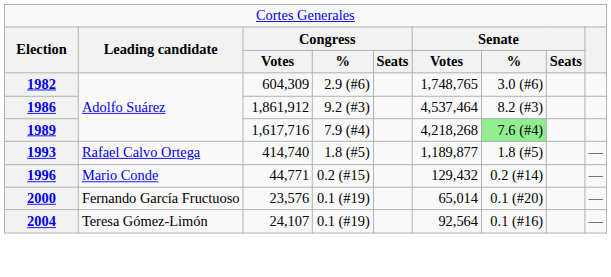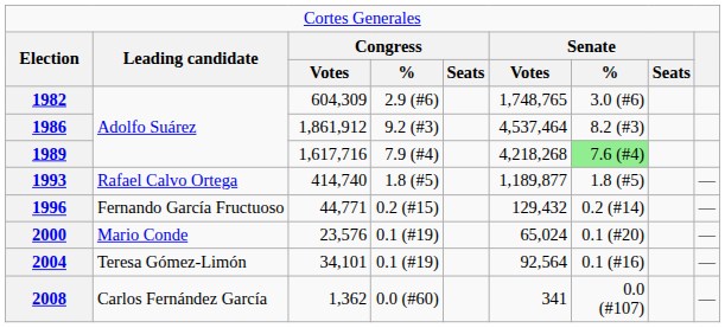 <table class="wikitable" style="text-align:right;">
 <tr>
 <td colspan="9" align="center"><a href='#'>Cortes Generales</a></td>
 </tr>
 <tr>
 <th rowspan="2" style="width:75px;">Election</th>
 <th rowspan="2">Leading candidate</th>
 <th colspan="3">Congress</th>
 <th colspan="3">Senate</th>
 <th rowspan="2"></th>
 </tr>
 <tr>
 <th style="width:70px;">Votes</th>
 <th style="width:60px;">%</th>
 <th>Seats</th>
 <th style="width:70px;">Votes</th>
 <th style="width:65px;">%</th>
 <th>Seats</th>
 </tr>
 <tr>
 <th><a href='#'>1982</a></th>
 <td rowspan="3" style="text-align:left;"><a href='#'>Adolfo Suárez</a></td>
 <td>604,309</td>
 <td>2.9 (#6)</td>
 <td></td>
 <td>1,748,765</td>
 <td>3.0 (#6)</td>
 <td></td>
 <td></td>
 </tr>
 <tr>
 <th><a href='#'>1986</a></th>
 <td>1,861,912</td>
 <td>9.2 (#3)</td>
 <td></td>
 <td>4,537,464</td>
 <td>8.2 (#3)</td>
 <td></td>
 <td></td>
 </tr>
 <tr>
 <th><a href='#'>1989</a></th>
 <td>1,617,716</td>
 <td>7.9 (#4)</td>
 <td></td>
 <td>4,218,268</td>
 <td style="background: lightgreen;">7.6 (#4)</td>
 <td></td>
 <td></td>
 </tr>
 <tr>
 <th><a href='#'>1993</a></th>
 <td style="text-align:left;"><a href='#'>Rafael Calvo Ortega</a></td>
 <td>414,740</td>
 <td>1.8 (#5)</td>
 <td></td>
 <td>1,189,877</td>
 <td>1.8 (#5)</td>
 <td></td>
 <td style="text-align:center;">—</td>
 </tr>
 <tr>
 <th><a href='#'>1996</a></th>
-<td style="text-align:left;"><a href='#'>Mario Conde</a></td>
+<td style="text-align:left;">Fernando García Fructuoso</td>
 <td>44,771</td>
 <td>0.2 (#15)</td>
 <td></td>
 <td>129,432</td>
 <td>0.2 (#14)</td>
 <td></td>
 <td style="text-align:center;">—</td>
 </tr>
 <tr>
 <th><a href='#'>2000</a></th>
-<td style="text-align:left;">Fernando García Fructuoso</td>
+<td style="text-align:left;"><a href='#'>Mario Conde</a></td>
 <td>23,576</td>
 <td>0.1 (#19)</td>
 <td></td>
-<td>65,014</td>
+<td>65,024</td>
 <td>0.1 (#20)</td>
 <td></td>
 <td style="text-align:center;">—</td>
 </tr>
 <tr>
 <th><a href='#'>2004</a></th>
 <td style="text-align:left;">Teresa Gómez-Limón</td>
-<td>24,107</td>
+<td>34,101</td>
 <td>0.1 (#19)</td>
 <td></td>
 <td>92,564</td>
 <td>0.1 (#16)</td>
 <td></td>
 <td style="text-align:center;">—</td>
 </tr>
+<tr>
+<th><a href='#'>2008</a></th>
+<td style="text-align:left;">Carlos Fernández García</td>
+<td>1,362</td>
+<td>0.0 (#60)</td>
+<td></td>
+<td>341</td>
+<td>0.0 (#107)</td>
+<td></td>
+<td style="text-align:center;">—</td>
+</tr>
 </table>
